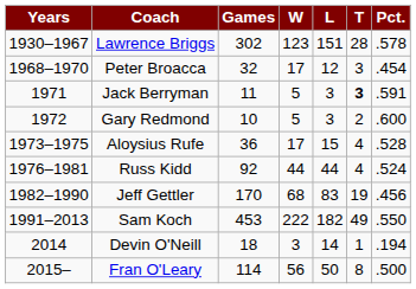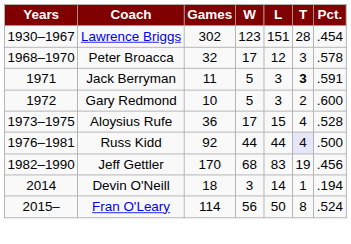 <table class="wikitable" style="text-align:center">
 <tr>
 <th style="background:#800000; color:White;">Years</th>
 <th style="background:#800000; color:White;">Coach</th>
 <th style="background:#800000; color:White;">Games</th>
 <th style="background:#800000; color:White;">W</th>
 <th style="background:#800000; color:White;">L</th>
 <th style="background:#800000; color:White;">T</th>
 <th style="background:#800000; color:White;">Pct.</th>
 </tr>
 <tr>
 <td>1930–1967</td>
 <td><a href='#'>Lawrence Briggs</a></td>
 <td>302</td>
 <td>123</td>
 <td>151</td>
 <td>28</td>
-<td>.578</td>
+<td>.454</td>
 </tr>
 <tr>
 <td>1968–1970</td>
 <td>Peter Broacca</td>
 <td>32</td>
 <td>17</td>
 <td>12</td>
 <td>3</td>
-<td>.454</td>
+<td>.578</td>
 </tr>
 <tr>
 <td>1971</td>
 <td>Jack Berryman</td>
 <td>11</td>
 <td>5</td>
 <td>3</td>
 <td><strong>3</strong></td>
 <td>.591</td>
 </tr>
 <tr>
 <td>1972</td>
 <td>Gary Redmond</td>
 <td>10</td>
 <td>5</td>
 <td>3</td>
 <td>2</td>
 <td>.600</td>
 </tr>
 <tr>
 <td>1973–1975</td>
 <td>Aloysius Rufe</td>
 <td>36</td>
 <td>17</td>
 <td>15</td>
 <td>4</td>
 <td>.528</td>
 </tr>
 <tr>
 <td>1976–1981</td>
 <td>Russ Kidd</td>
 <td>92</td>
 <td>44</td>
 <td>44</td>
-<td>4</td>
-<td>.524</td>
+<td style="background: lavender;">4</td>
+<td>.500</td>
 </tr>
 <tr>
 <td>1982–1990</td>
 <td>Jeff Gettler</td>
 <td>170</td>
 <td>68</td>
 <td>83</td>
 <td>19</td>
 <td>.456</td>
-</tr>
-<tr>
-<td>1991–2013</td>
-<td>Sam Koch</td>
-<td>453</td>
-<td>222</td>
-<td>182</td>
-<td>49</td>
-<td>.550</td>
 </tr>
 <tr>
 <td>2014</td>
 <td>Devin O'Neill</td>
 <td>18</td>
 <td>3</td>
 <td>14</td>
 <td>1</td>
 <td>.194</td>
 </tr>
 <tr>
 <td>2015–</td>
 <td><a href='#'>Fran O'Leary</a></td>
 <td>114</td>
 <td>56</td>
 <td>50</td>
 <td>8</td>
-<td>.500</td>
+<td>.524</td>
 </tr>
 </table>
